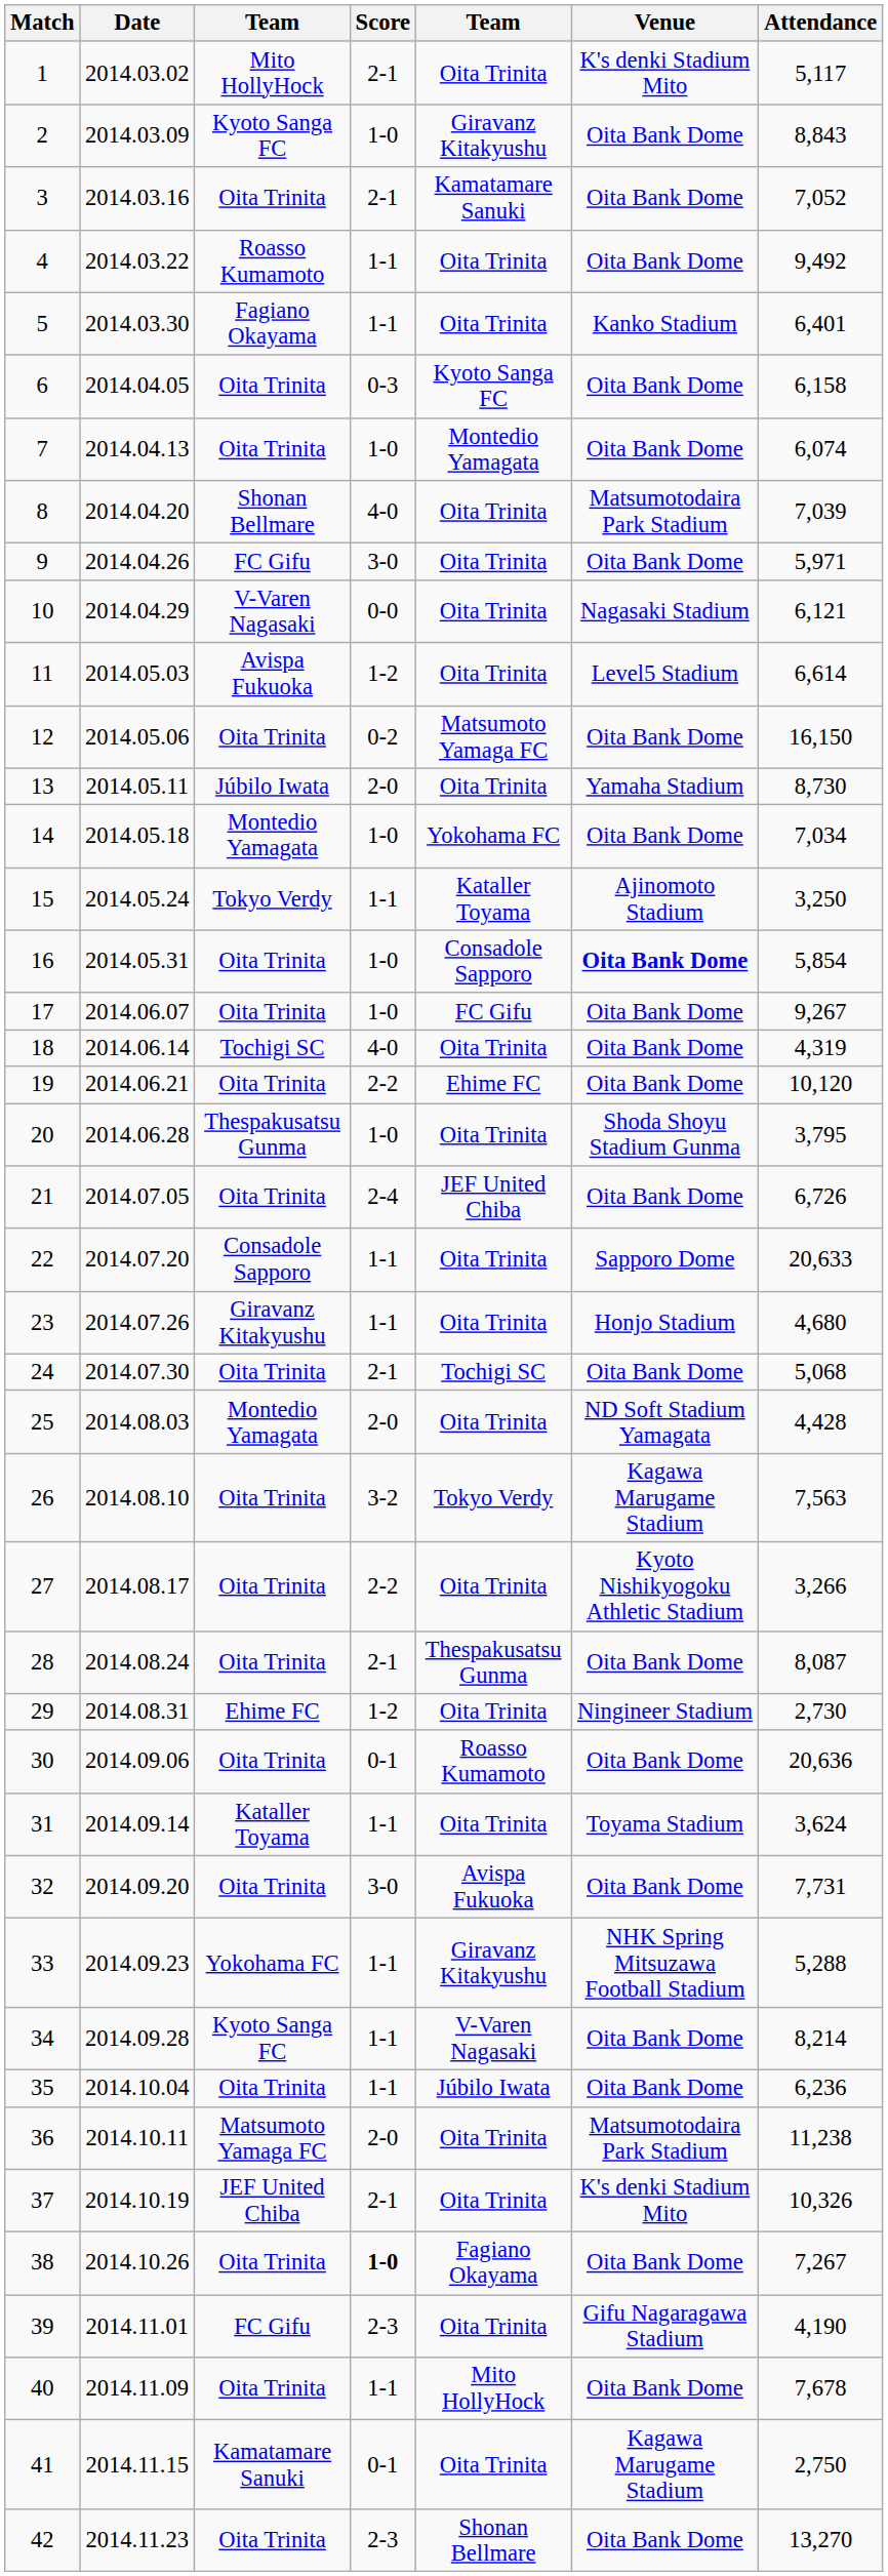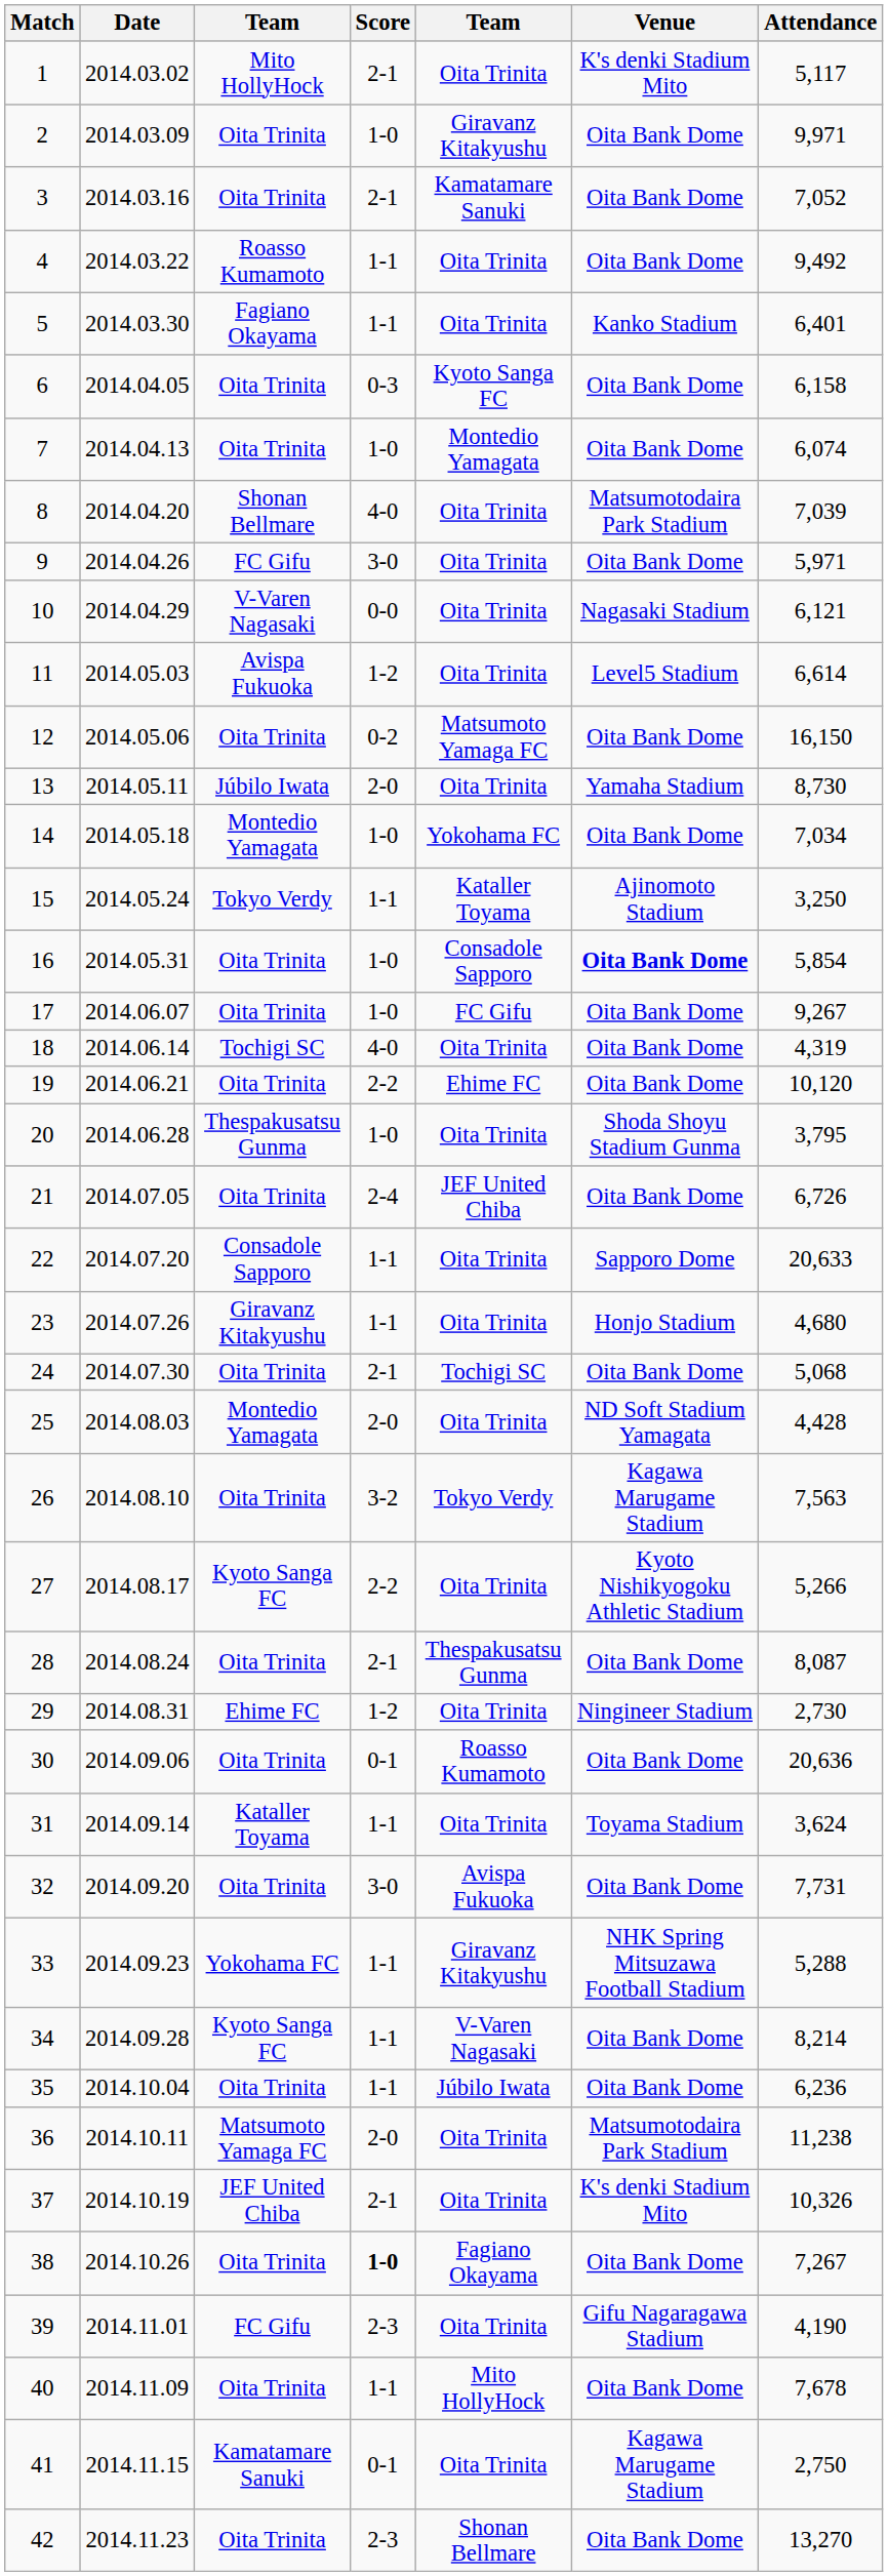 <table class="wikitable" style="text-align:center;">
 <tr>
 <th>Match</th>
 <th>Date</th>
 <th>Team</th>
 <th>Score</th>
 <th>Team</th>
 <th>Venue</th>
 <th>Attendance</th>
 </tr>
 <tr>
 <td>1</td>
 <td>2014.03.02</td>
 <td><a href='#'>Mito HollyHock</a></td>
 <td>2-1</td>
 <td><a href='#'>Oita Trinita</a></td>
 <td><a href='#'>K's denki Stadium Mito</a></td>
 <td>5,117</td>
 </tr>
 <tr>
 <td>2</td>
 <td>2014.03.09</td>
-<td><a href='#'>Kyoto Sanga FC</a></td>
+<td><a href='#'>Oita Trinita</a></td>
 <td>1-0</td>
 <td><a href='#'>Giravanz Kitakyushu</a></td>
 <td><a href='#'>Oita Bank Dome</a></td>
-<td>8,843</td>
+<td>9,971</td>
 </tr>
 <tr>
 <td>3</td>
 <td>2014.03.16</td>
 <td><a href='#'>Oita Trinita</a></td>
 <td>2-1</td>
 <td><a href='#'>Kamatamare Sanuki</a></td>
 <td><a href='#'>Oita Bank Dome</a></td>
 <td>7,052</td>
 </tr>
 <tr>
 <td>4</td>
 <td>2014.03.22</td>
 <td><a href='#'>Roasso Kumamoto</a></td>
 <td>1-1</td>
 <td><a href='#'>Oita Trinita</a></td>
 <td><a href='#'>Oita Bank Dome</a></td>
 <td>9,492</td>
 </tr>
 <tr>
 <td>5</td>
 <td>2014.03.30</td>
 <td><a href='#'>Fagiano Okayama</a></td>
 <td>1-1</td>
 <td><a href='#'>Oita Trinita</a></td>
 <td><a href='#'>Kanko Stadium</a></td>
 <td>6,401</td>
 </tr>
 <tr>
 <td>6</td>
 <td>2014.04.05</td>
 <td><a href='#'>Oita Trinita</a></td>
 <td>0-3</td>
 <td><a href='#'>Kyoto Sanga FC</a></td>
 <td><a href='#'>Oita Bank Dome</a></td>
 <td>6,158</td>
 </tr>
 <tr>
 <td>7</td>
 <td>2014.04.13</td>
 <td><a href='#'>Oita Trinita</a></td>
 <td>1-0</td>
 <td><a href='#'>Montedio Yamagata</a></td>
 <td><a href='#'>Oita Bank Dome</a></td>
 <td>6,074</td>
 </tr>
 <tr>
 <td>8</td>
 <td>2014.04.20</td>
 <td><a href='#'>Shonan Bellmare</a></td>
 <td>4-0</td>
 <td><a href='#'>Oita Trinita</a></td>
 <td><a href='#'>Matsumotodaira Park Stadium</a></td>
 <td>7,039</td>
 </tr>
 <tr>
 <td>9</td>
 <td>2014.04.26</td>
 <td><a href='#'>FC Gifu</a></td>
 <td>3-0</td>
 <td><a href='#'>Oita Trinita</a></td>
 <td><a href='#'>Oita Bank Dome</a></td>
 <td>5,971</td>
 </tr>
 <tr>
 <td>10</td>
 <td>2014.04.29</td>
 <td><a href='#'>V-Varen Nagasaki</a></td>
 <td>0-0</td>
 <td><a href='#'>Oita Trinita</a></td>
 <td><a href='#'>Nagasaki Stadium</a></td>
 <td>6,121</td>
 </tr>
 <tr>
 <td>11</td>
 <td>2014.05.03</td>
 <td><a href='#'>Avispa Fukuoka</a></td>
 <td>1-2</td>
 <td><a href='#'>Oita Trinita</a></td>
 <td><a href='#'>Level5 Stadium</a></td>
 <td>6,614</td>
 </tr>
 <tr>
 <td>12</td>
 <td>2014.05.06</td>
 <td><a href='#'>Oita Trinita</a></td>
 <td>0-2</td>
 <td><a href='#'>Matsumoto Yamaga FC</a></td>
 <td><a href='#'>Oita Bank Dome</a></td>
 <td>16,150</td>
 </tr>
 <tr>
 <td>13</td>
 <td>2014.05.11</td>
 <td><a href='#'>Júbilo Iwata</a></td>
 <td>2-0</td>
 <td><a href='#'>Oita Trinita</a></td>
 <td><a href='#'>Yamaha Stadium</a></td>
 <td>8,730</td>
 </tr>
 <tr>
 <td>14</td>
 <td>2014.05.18</td>
 <td><a href='#'>Montedio Yamagata</a></td>
 <td>1-0</td>
 <td><a href='#'>Yokohama FC</a></td>
 <td><a href='#'>Oita Bank Dome</a></td>
 <td>7,034</td>
 </tr>
 <tr>
 <td>15</td>
 <td>2014.05.24</td>
 <td><a href='#'>Tokyo Verdy</a></td>
 <td>1-1</td>
 <td><a href='#'>Kataller Toyama</a></td>
 <td><a href='#'>Ajinomoto Stadium</a></td>
 <td>3,250</td>
 </tr>
 <tr>
 <td>16</td>
 <td>2014.05.31</td>
 <td><a href='#'>Oita Trinita</a></td>
 <td>1-0</td>
 <td><a href='#'>Consadole Sapporo</a></td>
 <td><strong><a href='#'>Oita Bank Dome</a></strong></td>
 <td>5,854</td>
 </tr>
 <tr>
 <td>17</td>
 <td>2014.06.07</td>
 <td><a href='#'>Oita Trinita</a></td>
 <td>1-0</td>
 <td><a href='#'>FC Gifu</a></td>
 <td><a href='#'>Oita Bank Dome</a></td>
 <td>9,267</td>
 </tr>
 <tr>
 <td>18</td>
 <td>2014.06.14</td>
 <td><a href='#'>Tochigi SC</a></td>
 <td>4-0</td>
 <td><a href='#'>Oita Trinita</a></td>
 <td><a href='#'>Oita Bank Dome</a></td>
 <td>4,319</td>
 </tr>
 <tr>
 <td>19</td>
 <td>2014.06.21</td>
 <td><a href='#'>Oita Trinita</a></td>
 <td>2-2</td>
 <td><a href='#'>Ehime FC</a></td>
 <td><a href='#'>Oita Bank Dome</a></td>
 <td>10,120</td>
 </tr>
 <tr>
 <td>20</td>
 <td>2014.06.28</td>
 <td><a href='#'>Thespakusatsu Gunma</a></td>
 <td>1-0</td>
 <td><a href='#'>Oita Trinita</a></td>
 <td><a href='#'>Shoda Shoyu Stadium Gunma</a></td>
 <td>3,795</td>
 </tr>
 <tr>
 <td>21</td>
 <td>2014.07.05</td>
 <td><a href='#'>Oita Trinita</a></td>
 <td>2-4</td>
 <td><a href='#'>JEF United Chiba</a></td>
 <td><a href='#'>Oita Bank Dome</a></td>
 <td>6,726</td>
 </tr>
 <tr>
 <td>22</td>
 <td>2014.07.20</td>
 <td><a href='#'>Consadole Sapporo</a></td>
 <td>1-1</td>
 <td><a href='#'>Oita Trinita</a></td>
 <td><a href='#'>Sapporo Dome</a></td>
 <td>20,633</td>
 </tr>
 <tr>
 <td>23</td>
 <td>2014.07.26</td>
 <td><a href='#'>Giravanz Kitakyushu</a></td>
 <td>1-1</td>
 <td><a href='#'>Oita Trinita</a></td>
 <td><a href='#'>Honjo Stadium</a></td>
 <td>4,680</td>
 </tr>
 <tr>
 <td>24</td>
 <td>2014.07.30</td>
 <td><a href='#'>Oita Trinita</a></td>
 <td>2-1</td>
 <td><a href='#'>Tochigi SC</a></td>
 <td><a href='#'>Oita Bank Dome</a></td>
 <td>5,068</td>
 </tr>
 <tr>
 <td>25</td>
 <td>2014.08.03</td>
 <td><a href='#'>Montedio Yamagata</a></td>
 <td>2-0</td>
 <td><a href='#'>Oita Trinita</a></td>
 <td><a href='#'>ND Soft Stadium Yamagata</a></td>
 <td>4,428</td>
 </tr>
 <tr>
 <td>26</td>
 <td>2014.08.10</td>
 <td><a href='#'>Oita Trinita</a></td>
 <td>3-2</td>
 <td><a href='#'>Tokyo Verdy</a></td>
 <td><a href='#'>Kagawa Marugame Stadium</a></td>
 <td>7,563</td>
 </tr>
 <tr>
 <td>27</td>
 <td>2014.08.17</td>
-<td><a href='#'>Oita Trinita</a></td>
+<td><a href='#'>Kyoto Sanga FC</a></td>
 <td>2-2</td>
 <td><a href='#'>Oita Trinita</a></td>
 <td><a href='#'>Kyoto Nishikyogoku Athletic Stadium</a></td>
-<td>3,266</td>
+<td>5,266</td>
 </tr>
 <tr>
 <td>28</td>
 <td>2014.08.24</td>
 <td><a href='#'>Oita Trinita</a></td>
 <td>2-1</td>
 <td><a href='#'>Thespakusatsu Gunma</a></td>
 <td><a href='#'>Oita Bank Dome</a></td>
 <td>8,087</td>
 </tr>
 <tr>
 <td>29</td>
 <td>2014.08.31</td>
 <td><a href='#'>Ehime FC</a></td>
 <td>1-2</td>
 <td><a href='#'>Oita Trinita</a></td>
 <td><a href='#'>Ningineer Stadium</a></td>
 <td>2,730</td>
 </tr>
 <tr>
 <td>30</td>
 <td>2014.09.06</td>
 <td><a href='#'>Oita Trinita</a></td>
 <td>0-1</td>
 <td><a href='#'>Roasso Kumamoto</a></td>
 <td><a href='#'>Oita Bank Dome</a></td>
 <td>20,636</td>
 </tr>
 <tr>
 <td>31</td>
 <td>2014.09.14</td>
 <td><a href='#'>Kataller Toyama</a></td>
 <td>1-1</td>
 <td><a href='#'>Oita Trinita</a></td>
 <td><a href='#'>Toyama Stadium</a></td>
 <td>3,624</td>
 </tr>
 <tr>
 <td>32</td>
 <td>2014.09.20</td>
 <td><a href='#'>Oita Trinita</a></td>
 <td>3-0</td>
 <td><a href='#'>Avispa Fukuoka</a></td>
 <td><a href='#'>Oita Bank Dome</a></td>
 <td>7,731</td>
 </tr>
 <tr>
 <td>33</td>
 <td>2014.09.23</td>
 <td><a href='#'>Yokohama FC</a></td>
 <td>1-1</td>
 <td><a href='#'>Giravanz Kitakyushu</a></td>
 <td><a href='#'>NHK Spring Mitsuzawa Football Stadium</a></td>
 <td>5,288</td>
 </tr>
 <tr>
 <td>34</td>
 <td>2014.09.28</td>
 <td><a href='#'>Kyoto Sanga FC</a></td>
 <td>1-1</td>
 <td><a href='#'>V-Varen Nagasaki</a></td>
 <td><a href='#'>Oita Bank Dome</a></td>
 <td>8,214</td>
 </tr>
 <tr>
 <td>35</td>
 <td>2014.10.04</td>
 <td><a href='#'>Oita Trinita</a></td>
 <td>1-1</td>
 <td><a href='#'>Júbilo Iwata</a></td>
 <td><a href='#'>Oita Bank Dome</a></td>
 <td>6,236</td>
 </tr>
 <tr>
 <td>36</td>
 <td>2014.10.11</td>
 <td><a href='#'>Matsumoto Yamaga FC</a></td>
 <td>2-0</td>
 <td><a href='#'>Oita Trinita</a></td>
 <td><a href='#'>Matsumotodaira Park Stadium</a></td>
 <td>11,238</td>
 </tr>
 <tr>
 <td>37</td>
 <td>2014.10.19</td>
 <td><a href='#'>JEF United Chiba</a></td>
 <td>2-1</td>
 <td><a href='#'>Oita Trinita</a></td>
 <td><a href='#'>K's denki Stadium Mito</a></td>
 <td>10,326</td>
 </tr>
 <tr>
 <td>38</td>
 <td>2014.10.26</td>
 <td><a href='#'>Oita Trinita</a></td>
 <td><strong>1-0</strong></td>
 <td><a href='#'>Fagiano Okayama</a></td>
 <td><a href='#'>Oita Bank Dome</a></td>
 <td>7,267</td>
 </tr>
 <tr>
 <td>39</td>
 <td>2014.11.01</td>
 <td><a href='#'>FC Gifu</a></td>
 <td>2-3</td>
 <td><a href='#'>Oita Trinita</a></td>
 <td><a href='#'>Gifu Nagaragawa Stadium</a></td>
 <td>4,190</td>
 </tr>
 <tr>
 <td>40</td>
 <td>2014.11.09</td>
 <td><a href='#'>Oita Trinita</a></td>
 <td>1-1</td>
 <td><a href='#'>Mito HollyHock</a></td>
 <td><a href='#'>Oita Bank Dome</a></td>
 <td>7,678</td>
 </tr>
 <tr>
 <td>41</td>
 <td>2014.11.15</td>
 <td><a href='#'>Kamatamare Sanuki</a></td>
 <td>0-1</td>
 <td><a href='#'>Oita Trinita</a></td>
 <td><a href='#'>Kagawa Marugame Stadium</a></td>
 <td>2,750</td>
 </tr>
 <tr>
 <td>42</td>
 <td>2014.11.23</td>
 <td><a href='#'>Oita Trinita</a></td>
 <td>2-3</td>
 <td><a href='#'>Shonan Bellmare</a></td>
 <td><a href='#'>Oita Bank Dome</a></td>
 <td>13,270</td>
 </tr>
 </table>
